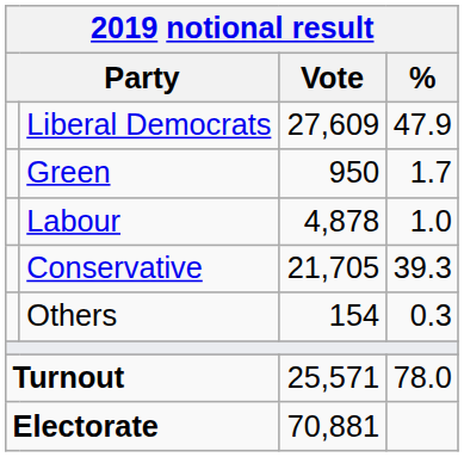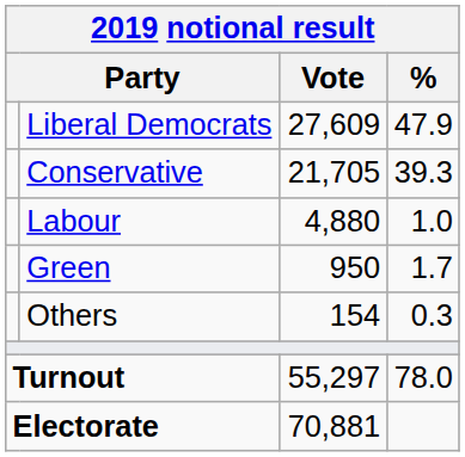 <table class="wikitable">
 <tr>
 <th colspan="4"><a href='#'>2019</a> <a href='#'>notional result</a></th>
 </tr>
 <tr>
 <th bgcolor="#DDDDFF" width="130px" colspan="2">Party</th>
 <th bgcolor="#DDDDFF" width="50px">Vote</th>
 <th bgcolor="#DDDDFF" width="30px">%</th>
 </tr>
 <tr>
 <td></td>
 <td><a href='#'>Liberal Democrats</a></td>
 <td align=right>27,609</td>
 <td align=right>47.9</td>
 </tr>
 <tr>
 <td></td>
-<td><a href='#'>Green</a></td>
-<td align=right>950</td>
-<td align=right>1.7</td>
+<td><a href='#'>Conservative</a></td>
+<td align=right>21,705</td>
+<td align=right>39.3</td>
 </tr>
 <tr>
 <td></td>
 <td><a href='#'>Labour</a></td>
-<td align=right>4,878</td>
+<td align=right>4,880</td>
 <td align=right>1.0</td>
 </tr>
 <tr>
 <td></td>
-<td><a href='#'>Conservative</a></td>
-<td align=right>21,705</td>
-<td align=right>39.3</td>
+<td><a href='#'>Green</a></td>
+<td align=right>950</td>
+<td align=right>1.7</td>
 </tr>
 <tr>
 <td></td>
 <td>Others</td>
 <td align=right>154</td>
 <td align=right>0.3</td>
 </tr>
 <tr>
 <td colspan="4" bgcolor="#EAECF0"></td>
 </tr>
 <tr>
 <td colspan="2"><strong>Turnout</strong></td>
-<td align=right>25,571</td>
+<td align=right>55,297</td>
 <td align=right>78.0</td>
 </tr>
 <tr>
 <td colspan="2"><strong>Electorate</strong></td>
 <td align=right>70,881</td>
 </tr>
 </table>
